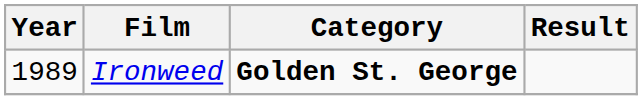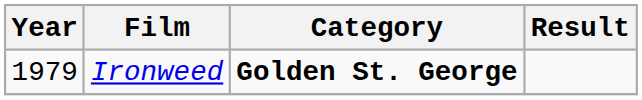 <table class="wikitable">
 <tr>
 <th>Year</th>
 <th>Film</th>
 <th>Category</th>
 <th>Result</th>
 </tr>
 <tr>
-<td>1989</td>
+<td>1979</td>
 <td><em><a href='#'>Ironweed</a></em></td>
 <td><strong>Golden St. George</strong></td>
 <td></td>
 </tr>
 <tr>
 </tr>
 </table>
